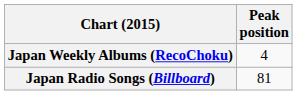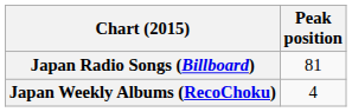 <table class="wikitable sortable plainrowheaders" style="text-align:center;">
 <tr>
 <th scope="col">Chart (2015)</th>
 <th scope="col">Peak<br>position</th>
 </tr>
 <tr>
+<th scope="row">Japan Radio Songs (<em><a href='#'>Billboard</a></em>)</th>
+<td style="text-align:center;">81</td>
+</tr>
+<tr>
 <th scope="row">Japan Weekly Albums (<a href='#'>RecoChoku</a>)</th>
 <td style="text-align:center;">4</td>
 </tr>
-<tr>
-<th scope="row">Japan Radio Songs (<em><a href='#'>Billboard</a></em>)</th>
-<td style="text-align:center;">81</td>
-</tr>
 </table>
